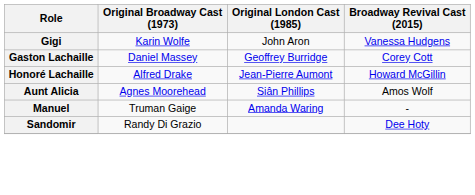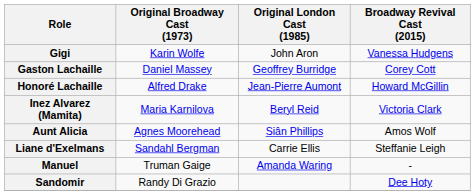 <table class="wikitable" width="80%">
 <tr>
 <th>Role</th>
 <th>Original Broadway Cast <br> (1973)</th>
 <th>Original London Cast <br> (1985)</th>
 <th>Broadway Revival Cast <br> (2015)</th>
 </tr>
 <tr>
 <th scope="row">Gigi</th>
 <td align="center"><a href='#'>Karin Wolfe</a></td>
 <td align="center">John Aron</td>
 <td align="center"><a href='#'>Vanessa Hudgens</a></td>
 </tr>
 <tr>
 <th scope="row">Gaston Lachaille</th>
 <td align="center"><a href='#'>Daniel Massey</a></td>
 <td align="center"><a href='#'>Geoffrey Burridge</a></td>
 <td align="center"><a href='#'>Corey Cott</a></td>
 </tr>
 <tr>
 <th scope="row">Honoré Lachaille</th>
 <td align="center"><a href='#'>Alfred Drake</a></td>
 <td align="center"><a href='#'>Jean-Pierre Aumont</a></td>
 <td align="center"><a href='#'>Howard McGillin</a></td>
 </tr>
 <tr>
+<th scope="row">Inez Alvarez (Mamita)</th>
+<td align="center"><a href='#'>Maria Karnilova</a></td>
+<td align="center"><a href='#'>Beryl Reid</a></td>
+<td align="center"><a href='#'>Victoria Clark</a></td>
+</tr>
+<tr>
 <th scope="row">Aunt Alicia</th>
 <td align="center"><a href='#'>Agnes Moorehead</a></td>
 <td align="center"><a href='#'>Siân Phillips</a></td>
 <td align="center">Amos Wolf</td>
+</tr>
+<tr>
+<th scope="row">Liane d'Exelmans</th>
+<td align="center"><a href='#'>Sandahl Bergman</a></td>
+<td align="center">Carrie Ellis</td>
+<td align="center">Steffanie Leigh</td>
 </tr>
 <tr>
 <th scope="row">Manuel</th>
 <td align="center">Truman Gaige</td>
 <td align="center"><a href='#'>Amanda Waring</a></td>
 <td align="center">-</td>
 </tr>
 <tr>
 <th scope="row">Sandomir</th>
 <td align="center">Randy Di Grazio</td>
 <td align="center"></td>
 <td align="center"><a href='#'>Dee Hoty</a></td>
 </tr>
 <tr>
 </tr>
 </table>
